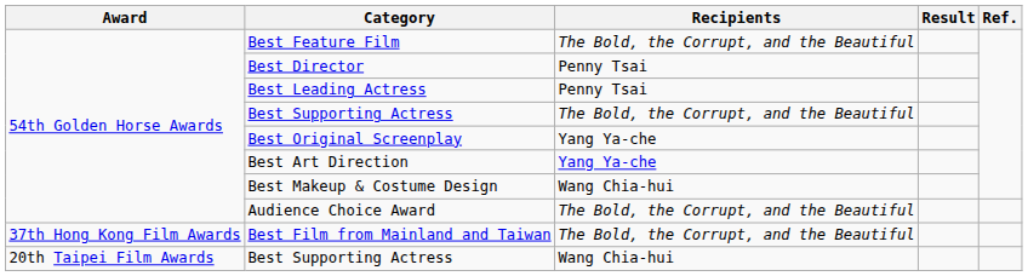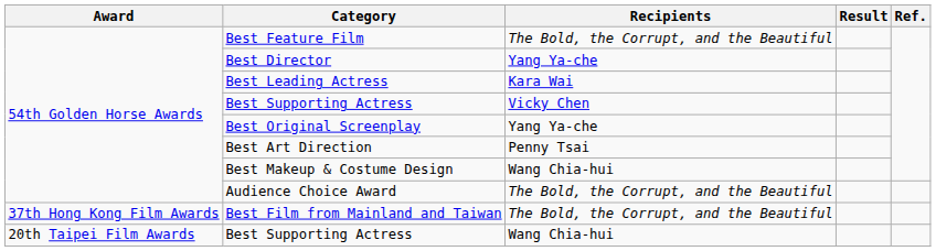 <table class="wikitable">
 <tr>
 <th>Award</th>
 <th>Category</th>
 <th>Recipients</th>
 <th>Result</th>
 <th>Ref.</th>
 </tr>
 <tr>
 <td rowspan=8><a href='#'>54th Golden Horse Awards</a></td>
 <td><a href='#'>Best Feature Film</a></td>
 <td><em>The Bold, the Corrupt, and the Beautiful</em></td>
 <td></td>
 <td rowspan=7></td>
 </tr>
 <tr>
 <td><a href='#'>Best Director</a></td>
-<td>Penny Tsai</td>
+<td><a href='#'>Yang Ya-che</a></td>
 <td></td>
 </tr>
 <tr>
 <td><a href='#'>Best Leading Actress</a></td>
-<td>Penny Tsai</td>
+<td><a href='#'>Kara Wai</a></td>
 <td></td>
 </tr>
 <tr>
 <td><a href='#'>Best Supporting Actress</a></td>
-<td><em>The Bold, the Corrupt, and the Beautiful</em></td>
+<td><a href='#'>Vicky Chen</a></td>
 <td></td>
 </tr>
 <tr>
 <td><a href='#'>Best Original Screenplay</a></td>
 <td>Yang Ya-che</td>
 <td></td>
 </tr>
 <tr>
 <td>Best Art Direction</td>
-<td><a href='#'>Yang Ya-che</a></td>
+<td>Penny Tsai</td>
 <td></td>
 </tr>
 <tr>
 <td>Best Makeup & Costume Design</td>
 <td>Wang Chia-hui</td>
 <td></td>
 </tr>
 <tr>
 <td>Audience Choice Award</td>
 <td><em>The Bold, the Corrupt, and the Beautiful</em></td>
 <td></td>
 <td></td>
 </tr>
 <tr>
 <td><a href='#'>37th Hong Kong Film Awards</a></td>
 <td><a href='#'>Best Film from Mainland and Taiwan</a></td>
 <td><em>The Bold, the Corrupt, and the Beautiful</em></td>
 <td></td>
 <td></td>
 </tr>
 <tr>
 <td>20th <a href='#'>Taipei Film Awards</a></td>
 <td>Best Supporting Actress</td>
 <td>Wang Chia-hui</td>
 <td></td>
 <td></td>
 </tr>
 </table>
